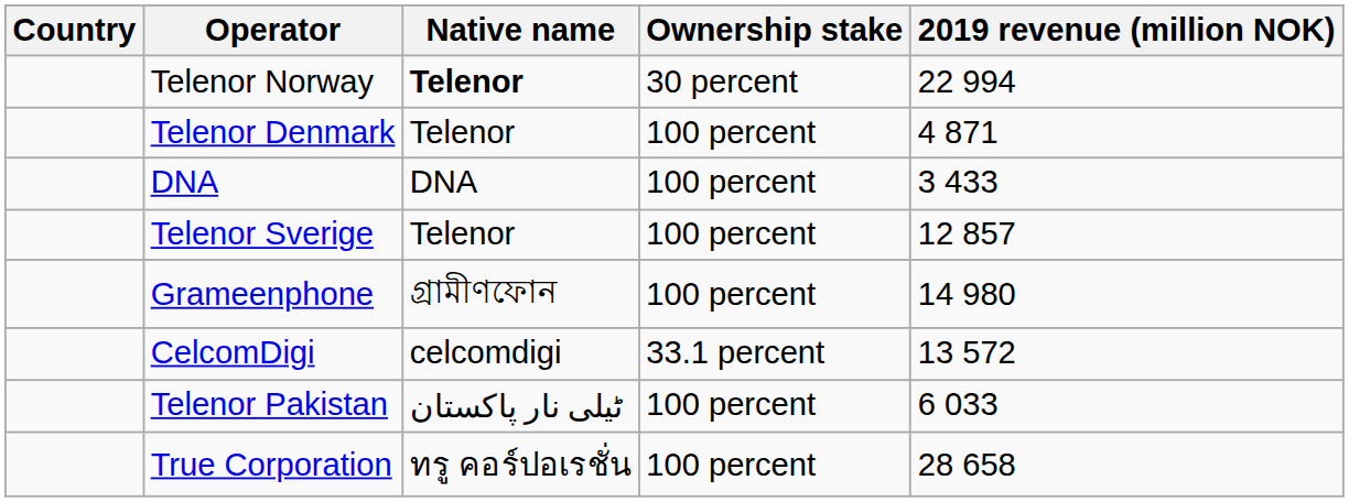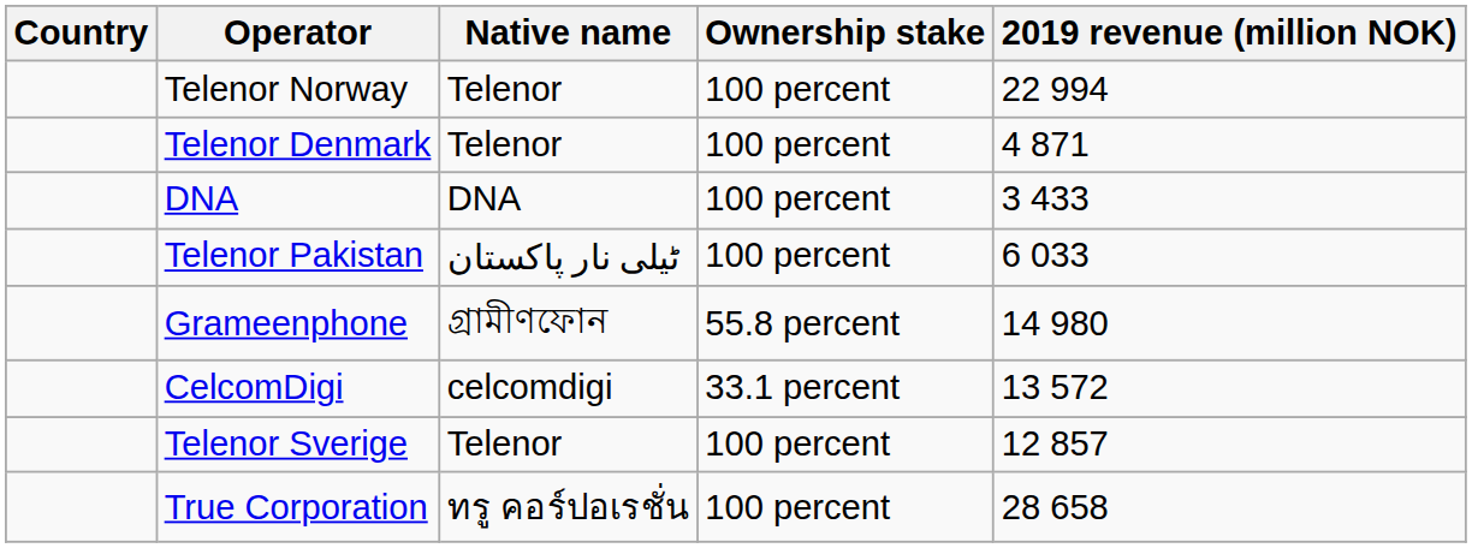 <table class="wikitable sortable">
 <tr>
 <th>Country</th>
 <th>Operator</th>
 <th>Native name</th>
 <th>Ownership stake</th>
 <th>2019 revenue (million NOK)</th>
 </tr>
 <tr>
 <td></td>
 <td>Telenor Norway</td>
-<td><strong>Telenor</strong></td>
-<td>30 percent</td>
+<td>Telenor</td>
+<td>100 percent</td>
 <td>22 994</td>
 </tr>
 <tr>
 <td></td>
 <td><a href='#'>Telenor Denmark</a></td>
 <td>Telenor</td>
 <td>100 percent</td>
 <td>4 871</td>
 </tr>
 <tr>
 <td></td>
 <td><a href='#'>DNA</a></td>
 <td>DNA</td>
 <td>100 percent</td>
 <td>3 433</td>
 </tr>
 <tr>
 <td></td>
-<td><a href='#'>Telenor Sverige</a></td>
-<td>Telenor</td>
+<td><a href='#'>Telenor Pakistan</a></td>
+<td>ٹیلی نار پاکستان</td>
 <td>100 percent</td>
-<td>12 857</td>
+<td>6 033</td>
 </tr>
 <tr>
 <td></td>
 <td><a href='#'>Grameenphone</a></td>
 <td>গ্রামীণফোন</td>
-<td>100 percent</td>
+<td>55.8 percent</td>
 <td>14 980</td>
 </tr>
 <tr>
 <td></td>
 <td><a href='#'>CelcomDigi</a></td>
 <td>celcomdigi</td>
 <td>33.1 percent</td>
 <td>13 572</td>
 </tr>
 <tr>
 <td></td>
-<td><a href='#'>Telenor Pakistan</a></td>
-<td>ٹیلی نار پاکستان</td>
+<td><a href='#'>Telenor Sverige</a></td>
+<td>Telenor</td>
 <td>100 percent</td>
-<td>6 033</td>
+<td>12 857</td>
 </tr>
 <tr>
 <td></td>
 <td><a href='#'>True Corporation</a></td>
 <td>ทรู คอร์ปอเรชั่น</td>
 <td>100 percent</td>
 <td>28 658</td>
 </tr>
 </table>
